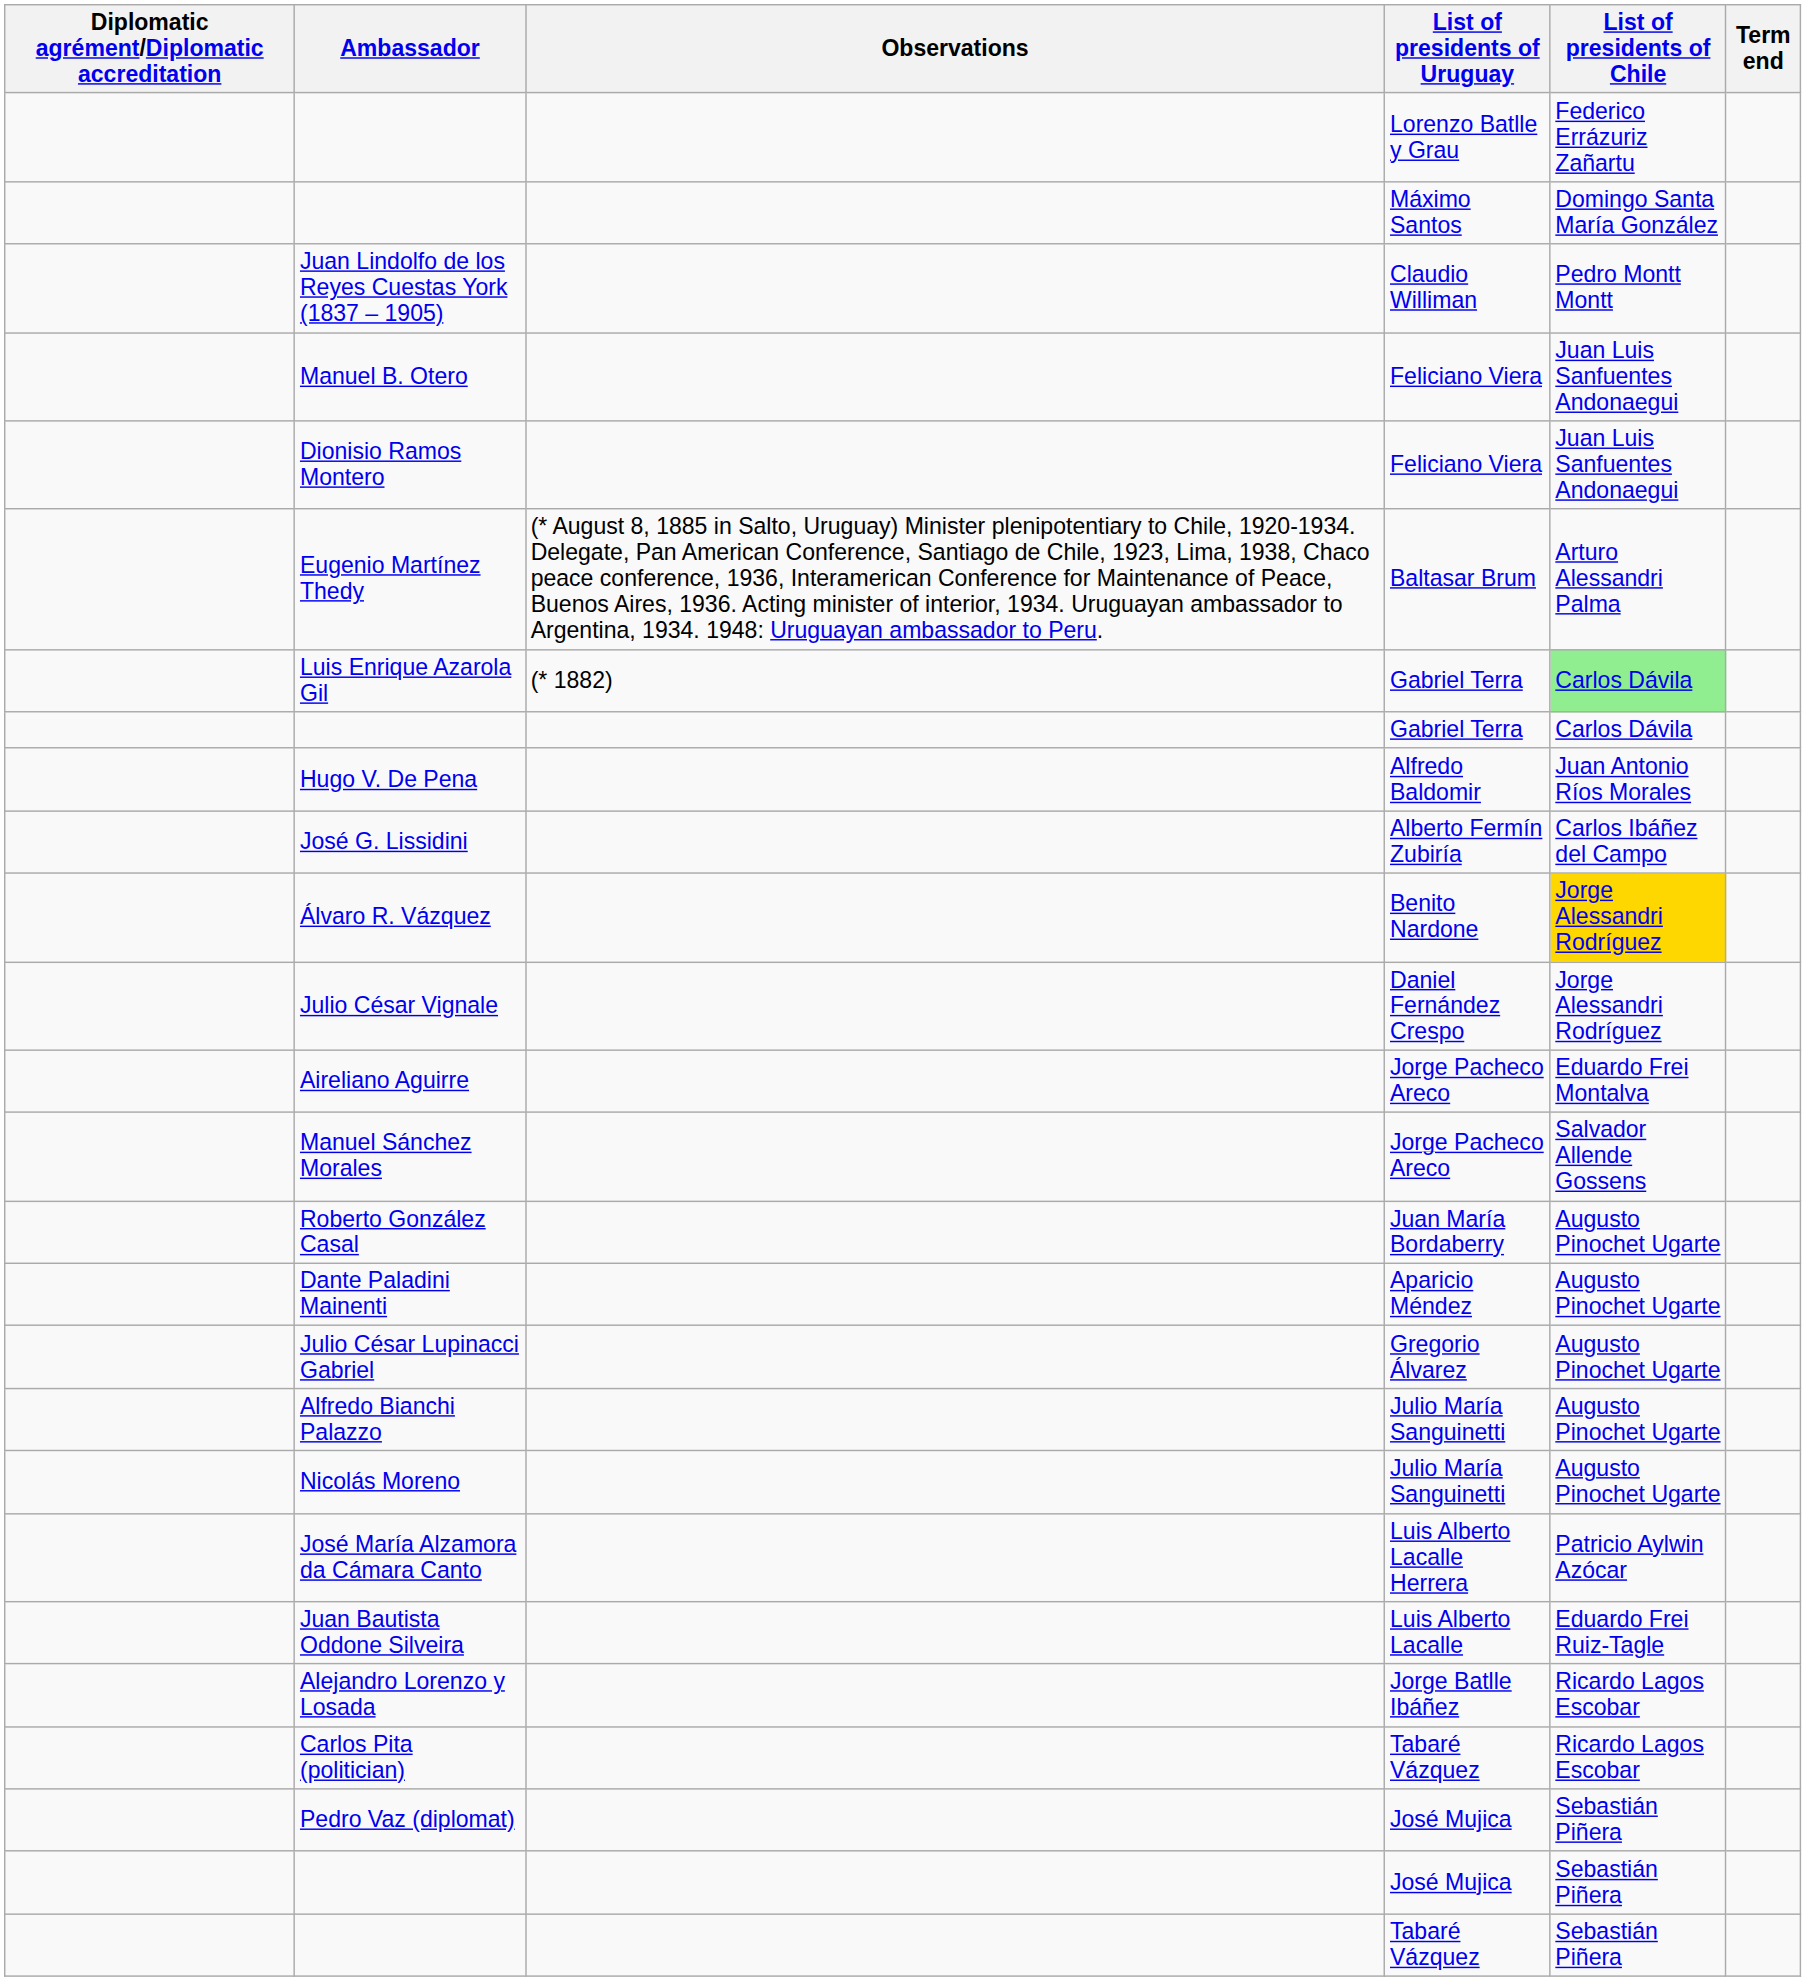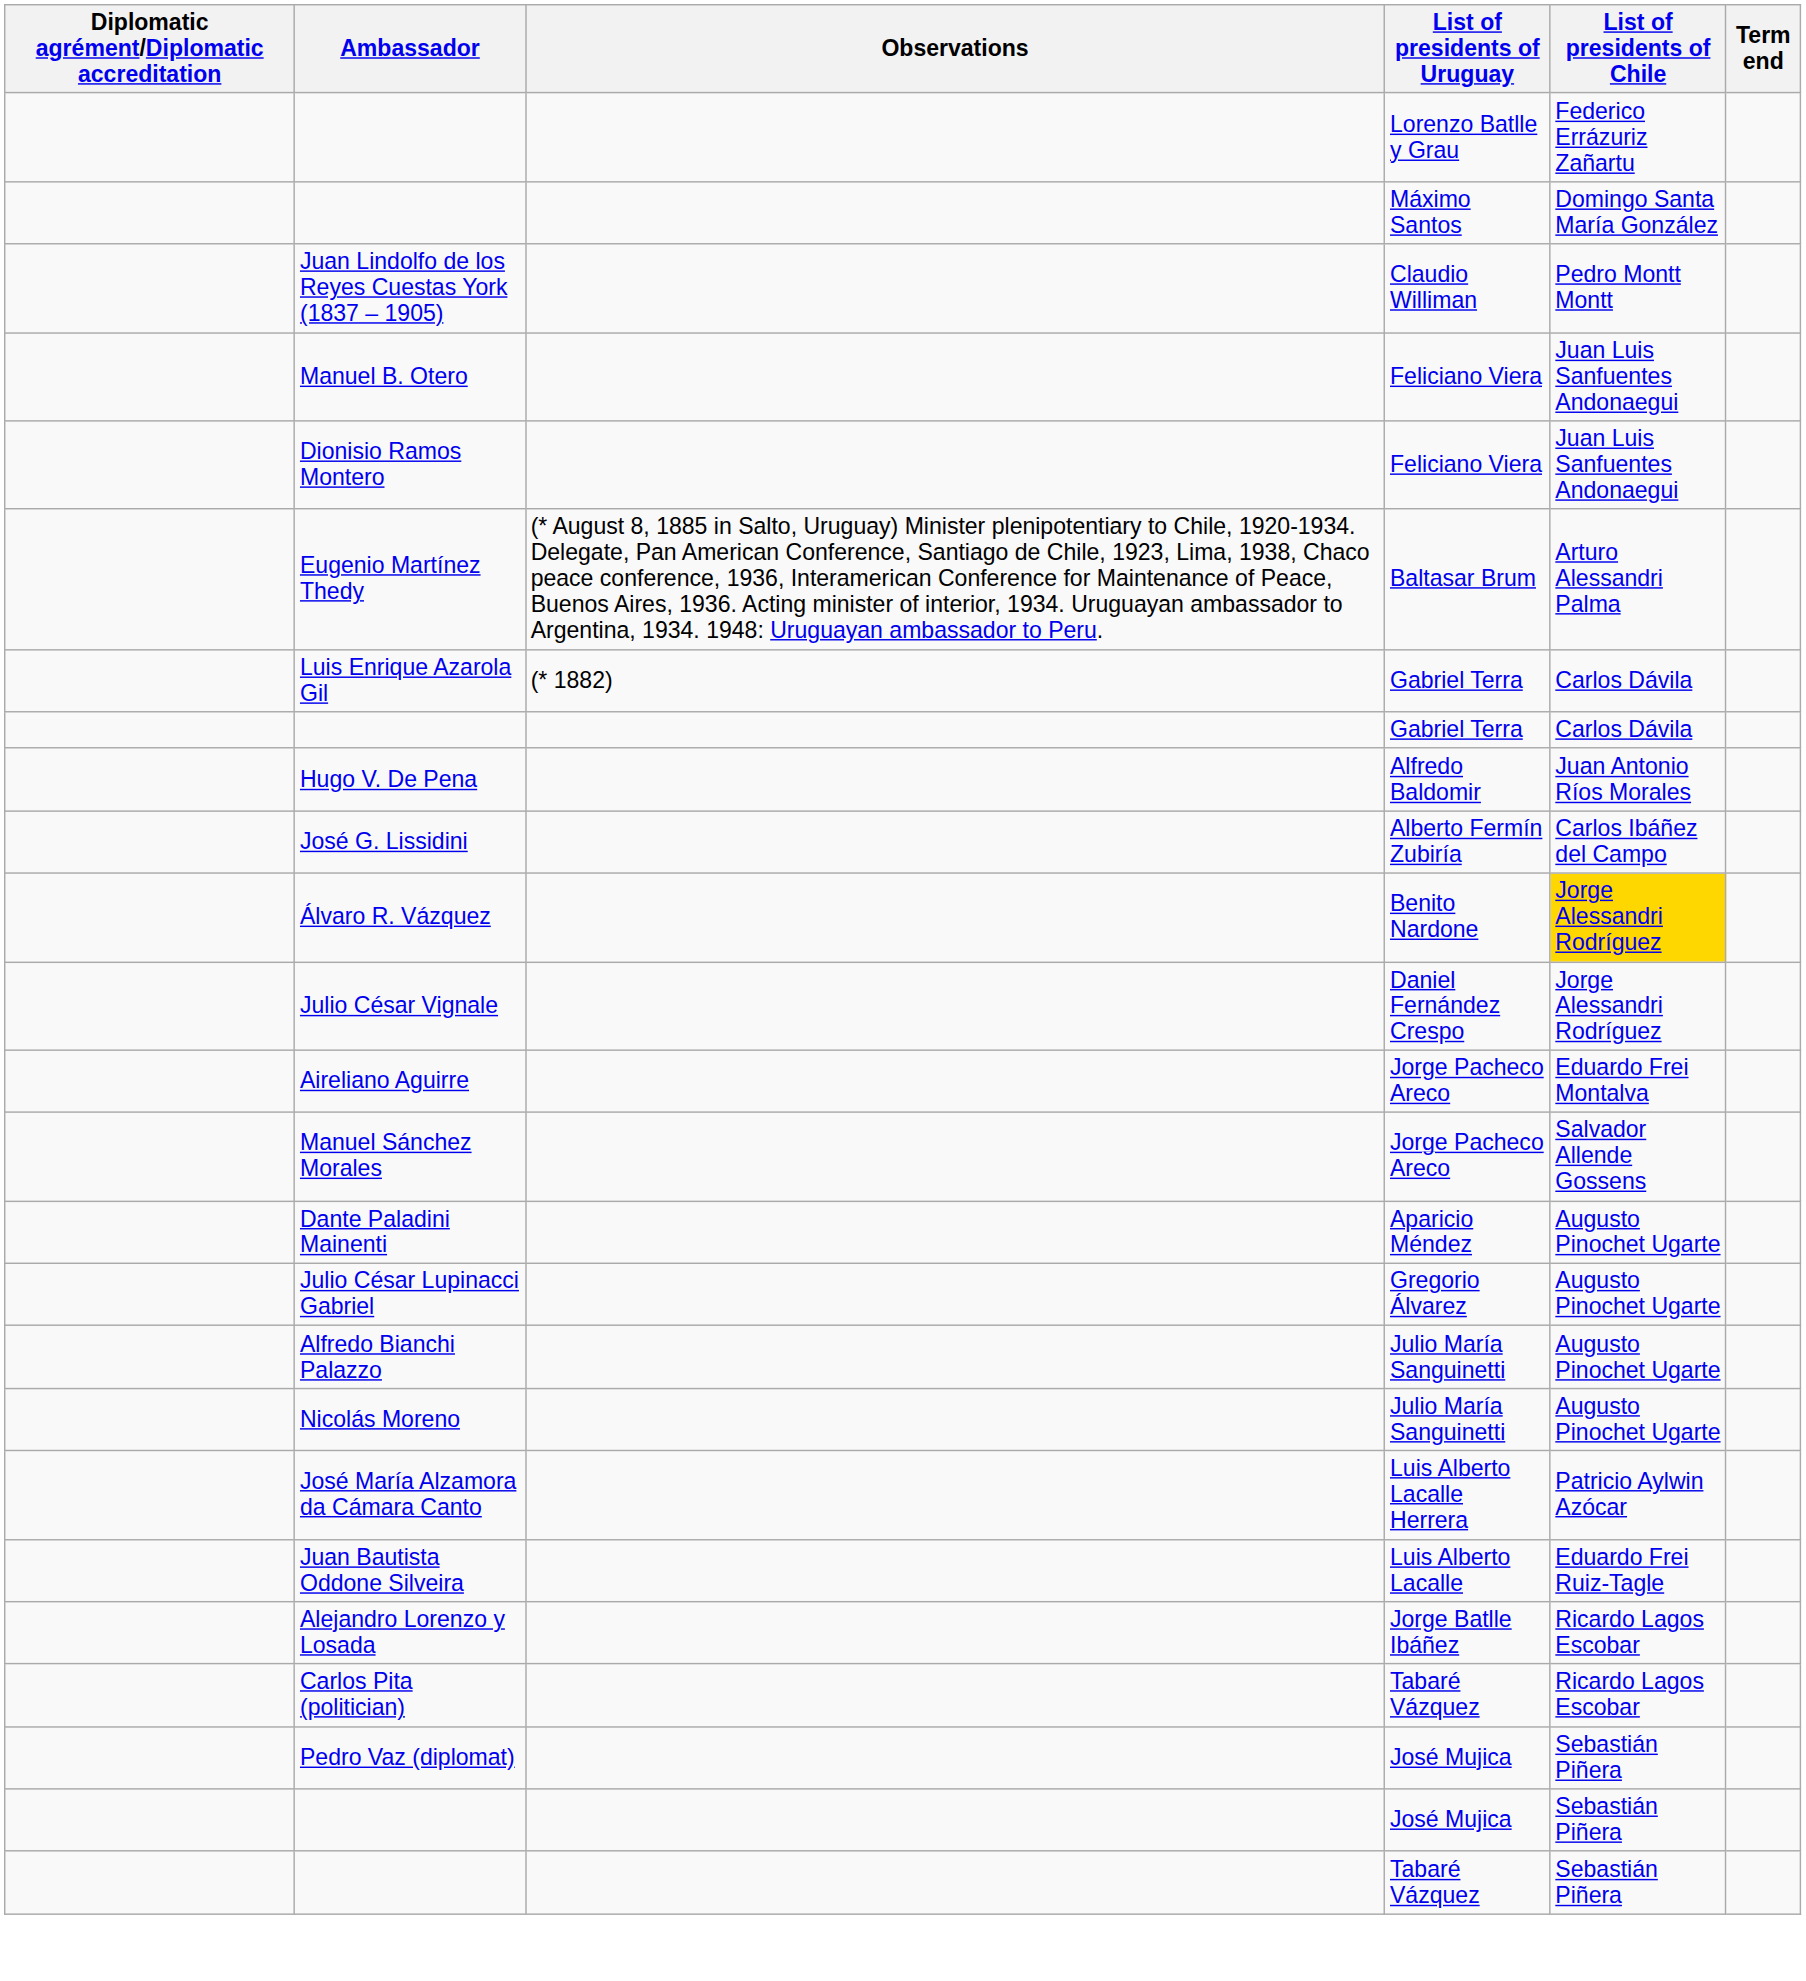 <table class="wikitable sortable">
 <tr>
 <th>Diplomatic <a href='#'>agrément</a>/<a href='#'>Diplomatic accreditation</a></th>
 <th><a href='#'>Ambassador</a></th>
 <th>Observations</th>
 <th><a href='#'>List of presidents of Uruguay</a></th>
 <th><a href='#'>List of presidents of Chile</a></th>
 <th>Term end</th>
 </tr>
 <tr>
 <td></td>
 <td></td>
 <td></td>
 <td><a href='#'>Lorenzo Batlle y Grau</a></td>
 <td><a href='#'>Federico Errázuriz Zañartu</a></td>
 <td></td>
 </tr>
 <tr>
 <td></td>
 <td></td>
 <td></td>
 <td><a href='#'>Máximo Santos</a></td>
 <td><a href='#'>Domingo Santa María González</a></td>
 <td></td>
 </tr>
 <tr>
 <td></td>
 <td><a href='#'>Juan Lindolfo de los Reyes Cuestas York (1837 – 1905)</a></td>
 <td></td>
 <td><a href='#'>Claudio Williman</a></td>
 <td><a href='#'>Pedro Montt Montt</a></td>
 <td></td>
 </tr>
 <tr>
 <td></td>
 <td><a href='#'>Manuel B. Otero</a></td>
 <td></td>
 <td><a href='#'>Feliciano Viera</a></td>
 <td><a href='#'>Juan Luis Sanfuentes Andonaegui</a></td>
 <td></td>
 </tr>
 <tr>
 <td></td>
 <td><a href='#'>Dionisio Ramos Montero</a></td>
 <td></td>
 <td><a href='#'>Feliciano Viera</a></td>
 <td><a href='#'>Juan Luis Sanfuentes Andonaegui</a></td>
 <td></td>
 </tr>
 <tr>
 <td></td>
 <td><a href='#'>Eugenio Martínez Thedy</a></td>
 <td>(*  August 8, 1885 in Salto, Uruguay) Minister plenipotentiary to Chile, 1920-1934. Delegate, Pan American Conference, Santiago de Chile, 1923, Lima, 1938, Chaco peace conference, 1936, Interamerican Conference for Maintenance of Peace, Buenos Aires, 1936. Acting minister of interior, 1934. Uruguayan ambassador to Argentina, 1934. 1948: <a href='#'>Uruguayan ambassador to Peru</a>.</td>
 <td><a href='#'>Baltasar Brum</a></td>
 <td><a href='#'>Arturo Alessandri Palma</a></td>
 <td></td>
 </tr>
 <tr>
 <td></td>
 <td><a href='#'>Luis Enrique Azarola Gil</a></td>
 <td>(* 1882)</td>
 <td><a href='#'>Gabriel Terra</a></td>
-<td style="background: lightgreen;"><a href='#'>Carlos Dávila </a></td>
+<td><a href='#'>Carlos Dávila </a></td>
 <td></td>
 </tr>
 <tr>
 <td></td>
 <td></td>
 <td></td>
 <td><a href='#'>Gabriel Terra</a></td>
 <td><a href='#'>Carlos Dávila </a></td>
 <td></td>
 </tr>
 <tr>
 <td></td>
 <td><a href='#'>Hugo V. De Pena</a></td>
 <td></td>
 <td><a href='#'>Alfredo Baldomir</a></td>
 <td><a href='#'>Juan Antonio Ríos Morales</a></td>
 <td></td>
 </tr>
 <tr>
 <td></td>
 <td><a href='#'>José G. Lissidini</a></td>
 <td></td>
 <td><a href='#'>Alberto Fermín Zubiría</a></td>
 <td><a href='#'>Carlos Ibáñez del Campo</a></td>
 <td></td>
 </tr>
 <tr>
 <td></td>
 <td><a href='#'>Álvaro R. Vázquez</a></td>
 <td></td>
 <td><a href='#'>Benito Nardone</a></td>
 <td style="background: gold;"><a href='#'>Jorge Alessandri Rodríguez</a></td>
 <td></td>
 </tr>
 <tr>
 <td></td>
 <td><a href='#'>Julio César Vignale</a></td>
 <td></td>
 <td><a href='#'>Daniel Fernández Crespo </a></td>
 <td><a href='#'>Jorge Alessandri Rodríguez</a></td>
 <td></td>
 </tr>
 <tr>
 <td></td>
 <td><a href='#'>Aireliano Aguirre</a></td>
 <td></td>
 <td><a href='#'>Jorge Pacheco Areco</a></td>
 <td><a href='#'>Eduardo Frei Montalva</a></td>
 <td></td>
 </tr>
 <tr>
 <td></td>
 <td><a href='#'>Manuel Sánchez Morales</a></td>
 <td></td>
 <td><a href='#'>Jorge Pacheco Areco</a></td>
 <td><a href='#'>Salvador Allende Gossens</a></td>
-<td></td>
-</tr>
-<tr>
-<td></td>
-<td><a href='#'>Roberto González Casal</a></td>
-<td></td>
-<td><a href='#'>Juan María Bordaberry</a></td>
-<td><a href='#'>Augusto Pinochet Ugarte </a></td>
 <td></td>
 </tr>
 <tr>
 <td></td>
 <td><a href='#'>Dante Paladini Mainenti</a></td>
 <td></td>
 <td><a href='#'>Aparicio Méndez</a></td>
 <td><a href='#'>Augusto Pinochet Ugarte </a></td>
 <td></td>
 </tr>
 <tr>
 <td></td>
 <td><a href='#'>Julio César Lupinacci Gabriel</a></td>
 <td></td>
 <td><a href='#'>Gregorio Álvarez</a></td>
 <td><a href='#'>Augusto Pinochet Ugarte </a></td>
 <td></td>
 </tr>
 <tr>
 <td></td>
 <td><a href='#'>Alfredo Bianchi Palazzo</a></td>
 <td></td>
 <td><a href='#'>Julio María Sanguinetti</a></td>
 <td><a href='#'>Augusto Pinochet Ugarte </a></td>
 <td></td>
 </tr>
 <tr>
 <td></td>
 <td><a href='#'>Nicolás Moreno</a></td>
 <td></td>
 <td><a href='#'>Julio María Sanguinetti</a></td>
 <td><a href='#'>Augusto Pinochet Ugarte </a></td>
 <td></td>
 </tr>
 <tr>
 <td></td>
 <td><a href='#'>José María Alzamora da Cámara Canto</a></td>
 <td></td>
 <td><a href='#'>Luis Alberto Lacalle Herrera</a></td>
 <td><a href='#'>Patricio Aylwin Azócar</a></td>
 <td></td>
 </tr>
 <tr>
 <td></td>
 <td><a href='#'>Juan Bautista Oddone Silveira</a></td>
 <td></td>
 <td><a href='#'>Luis Alberto Lacalle</a></td>
 <td><a href='#'>Eduardo Frei Ruiz-Tagle</a></td>
 <td></td>
 </tr>
 <tr>
 <td></td>
 <td><a href='#'>Alejandro Lorenzo y Losada</a></td>
 <td></td>
 <td><a href='#'>Jorge Batlle Ibáñez</a></td>
 <td><a href='#'>Ricardo Lagos Escobar</a></td>
 <td></td>
 </tr>
 <tr>
 <td></td>
 <td><a href='#'>Carlos Pita (politician)</a></td>
 <td></td>
 <td><a href='#'>Tabaré Vázquez</a></td>
 <td><a href='#'>Ricardo Lagos Escobar</a></td>
 <td></td>
 </tr>
 <tr>
 <td></td>
 <td><a href='#'>Pedro Vaz (diplomat)</a></td>
 <td></td>
 <td><a href='#'>José Mujica</a></td>
 <td><a href='#'>Sebastián Piñera</a></td>
 <td></td>
 </tr>
 <tr>
 <td></td>
 <td></td>
 <td></td>
 <td><a href='#'>José Mujica</a></td>
 <td><a href='#'>Sebastián Piñera</a></td>
 <td></td>
 </tr>
 <tr>
 <td></td>
 <td></td>
 <td></td>
 <td><a href='#'>Tabaré Vázquez</a></td>
 <td><a href='#'>Sebastián Piñera</a></td>
 <td></td>
 </tr>
 </table>
